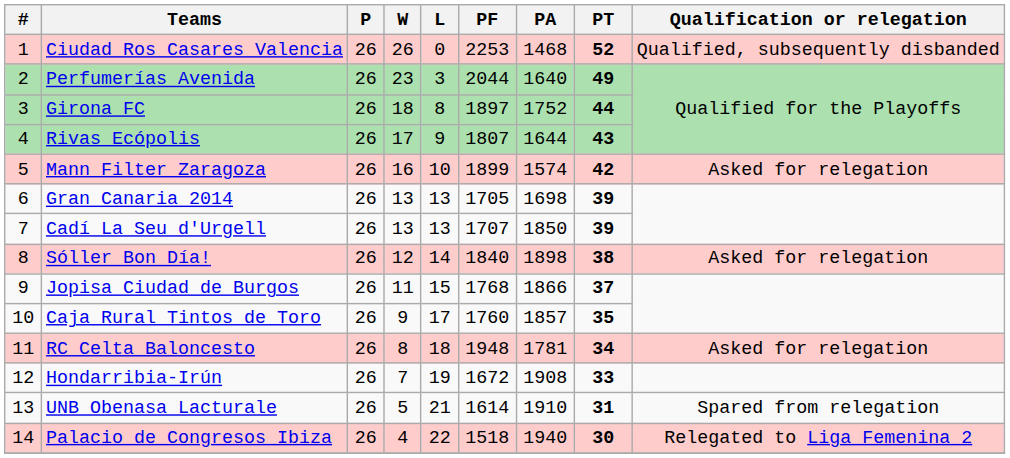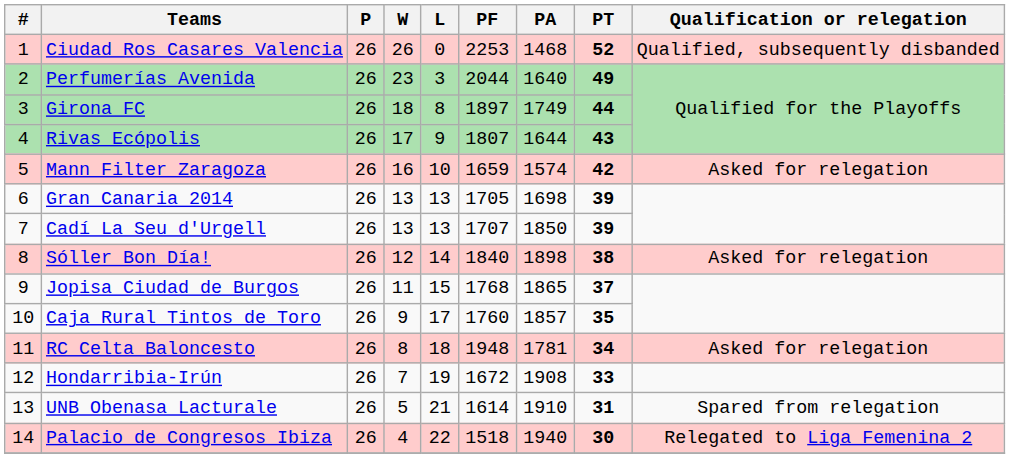 <table class="wikitable" style="text-align: center;">
 <tr>
 <th width=20>#</th>
 <th>Teams</th>
 <th width=20>P</th>
 <th width=20>W</th>
 <th width=20>L</th>
 <th width=35>PF</th>
 <th width=35>PA</th>
 <th width=35>PT</th>
 <th>Qualification or relegation</th>
 </tr>
 <tr bgcolor=FFCCCC>
 <td>1</td>
 <td align="left"><a href='#'>Ciudad Ros Casares Valencia</a></td>
 <td>26</td>
 <td>26</td>
 <td>0</td>
 <td>2253</td>
 <td>1468</td>
 <td><strong>52</strong></td>
 <td>Qualified, subsequently disbanded</td>
 </tr>
 <tr bgcolor=ACE1AF>
 <td>2</td>
 <td align="left"><a href='#'>Perfumerías Avenida</a></td>
 <td>26</td>
 <td>23</td>
 <td>3</td>
 <td>2044</td>
 <td>1640</td>
 <td><strong>49</strong></td>
 <td bgcolor=ACE1AF rowspan=3 align="center">Qualified for the Playoffs</td>
 </tr>
 <tr bgcolor=ACE1AF>
 <td>3</td>
 <td align="left"><a href='#'>Girona FC</a></td>
 <td>26</td>
 <td>18</td>
 <td>8</td>
 <td>1897</td>
-<td>1752</td>
+<td>1749</td>
 <td><strong>44</strong></td>
 </tr>
 <tr bgcolor=ACE1AF>
 <td>4</td>
 <td align="left"><a href='#'>Rivas Ecópolis</a></td>
 <td>26</td>
 <td>17</td>
 <td>9</td>
 <td>1807</td>
 <td>1644</td>
 <td><strong>43</strong></td>
 </tr>
 <tr bgcolor=FFCCCC>
 <td>5</td>
 <td align="left"><a href='#'>Mann Filter Zaragoza</a></td>
 <td>26</td>
 <td>16</td>
 <td>10</td>
-<td>1899</td>
+<td>1659</td>
 <td>1574</td>
 <td><strong>42</strong></td>
 <td>Asked for relegation</td>
 </tr>
 <tr>
 <td>6</td>
 <td align="left"><a href='#'>Gran Canaria 2014</a></td>
 <td>26</td>
 <td>13</td>
 <td>13</td>
 <td>1705</td>
 <td>1698</td>
 <td><strong>39</strong></td>
 </tr>
 <tr>
 <td>7</td>
 <td align="left"><a href='#'>Cadí La Seu d'Urgell</a></td>
 <td>26</td>
 <td>13</td>
 <td>13</td>
 <td>1707</td>
 <td>1850</td>
 <td><strong>39</strong></td>
 </tr>
 <tr bgcolor=FFCCCC>
 <td>8</td>
 <td align="left"><a href='#'>Sóller Bon Día!</a></td>
 <td>26</td>
 <td>12</td>
 <td>14</td>
 <td>1840</td>
 <td>1898</td>
 <td><strong>38</strong></td>
 <td>Asked for relegation</td>
 </tr>
 <tr>
 <td>9</td>
 <td align="left"><a href='#'>Jopisa Ciudad de Burgos</a></td>
 <td>26</td>
 <td>11</td>
 <td>15</td>
 <td>1768</td>
-<td>1866</td>
+<td>1865</td>
 <td><strong>37</strong></td>
 </tr>
 <tr>
 <td>10</td>
 <td align="left"><a href='#'>Caja Rural Tintos de Toro</a></td>
 <td>26</td>
 <td>9</td>
 <td>17</td>
 <td>1760</td>
 <td>1857</td>
 <td><strong>35</strong></td>
 </tr>
 <tr bgcolor=FFCCCC>
 <td>11</td>
 <td align="left"><a href='#'>RC Celta Baloncesto</a></td>
 <td>26</td>
 <td>8</td>
 <td>18</td>
 <td>1948</td>
 <td>1781</td>
 <td><strong>34</strong></td>
 <td>Asked for relegation</td>
 </tr>
 <tr>
 <td>12</td>
 <td align="left"><a href='#'>Hondarribia-Irún</a></td>
 <td>26</td>
 <td>7</td>
 <td>19</td>
 <td>1672</td>
 <td>1908</td>
 <td><strong>33</strong></td>
 </tr>
 <tr>
 <td>13</td>
 <td align="left"><a href='#'>UNB Obenasa Lacturale</a></td>
 <td>26</td>
 <td>5</td>
 <td>21</td>
 <td>1614</td>
 <td>1910</td>
 <td><strong>31</strong></td>
 <td>Spared from relegation</td>
 </tr>
 <tr bgcolor=FFCCCC>
 <td>14</td>
 <td align="left"><a href='#'>Palacio de Congresos Ibiza</a></td>
 <td>26</td>
 <td>4</td>
 <td>22</td>
 <td>1518</td>
 <td>1940</td>
 <td><strong>30</strong></td>
 <td>Relegated to <a href='#'>Liga Femenina 2</a></td>
 </tr>
 <tr>
 </tr>
 </table>
